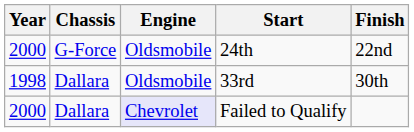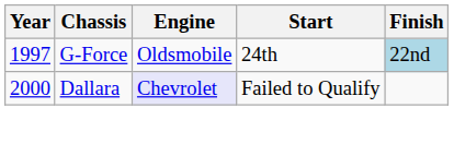 <table class="wikitable" style="font-size: 95%;">
 <tr>
 <th>Year</th>
 <th>Chassis</th>
 <th>Engine</th>
 <th>Start</th>
 <th>Finish</th>
 </tr>
 <tr>
-<td><a href='#'>2000</a></td>
+<td><a href='#'>1997</a></td>
 <td><a href='#'>G-Force</a></td>
 <td><a href='#'>Oldsmobile</a></td>
 <td>24th</td>
-<td>22nd</td>
-</tr>
-<tr>
-<td><a href='#'>1998</a></td>
-<td><a href='#'>Dallara</a></td>
-<td><a href='#'>Oldsmobile</a></td>
-<td>33rd</td>
-<td>30th</td>
+<td style="background: lightblue;">22nd</td>
 </tr>
 <tr>
 <td><a href='#'>2000</a></td>
 <td><a href='#'>Dallara</a></td>
 <td style="background: lavender;"><a href='#'>Chevrolet</a></td>
 <td>Failed to Qualify</td>
 <td></td>
 </tr>
 </table>
